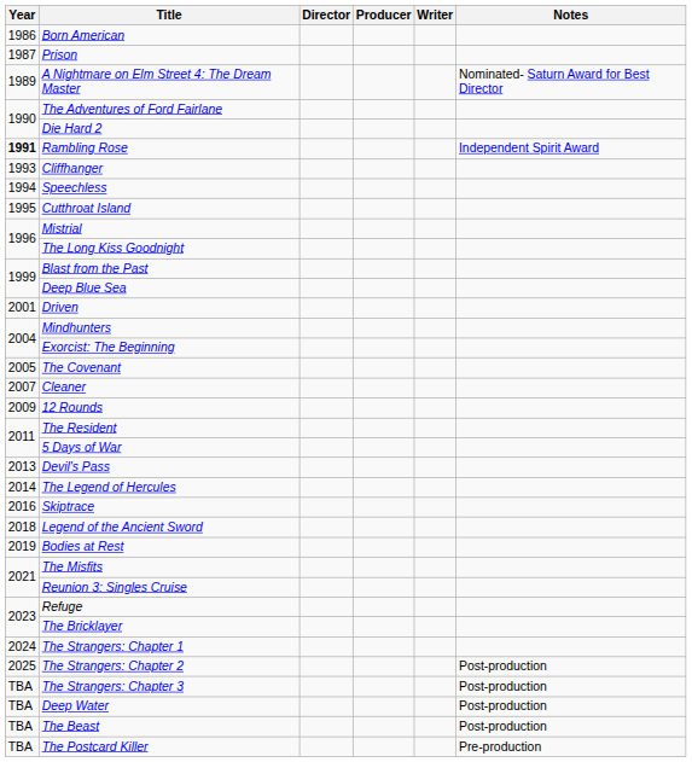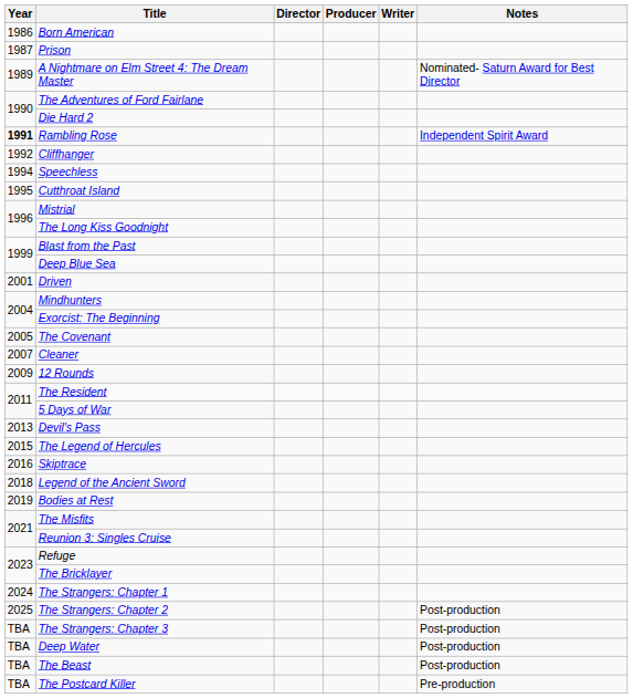 <table class="wikitable">
 <tr>
 <th>Year</th>
 <th>Title</th>
 <th>Director</th>
 <th>Producer</th>
 <th>Writer</th>
 <th>Notes</th>
 </tr>
 <tr>
 <td>1986</td>
 <td><em><a href='#'>Born American</a></em></td>
 <td></td>
 <td></td>
 <td></td>
 <td></td>
 </tr>
 <tr>
 <td>1987</td>
 <td><em><a href='#'>Prison</a></em></td>
 <td></td>
 <td></td>
 <td></td>
 <td></td>
 </tr>
 <tr>
 <td>1989</td>
 <td><em><a href='#'>A Nightmare on Elm Street 4: The Dream Master</a></em></td>
 <td></td>
 <td></td>
 <td></td>
 <td>Nominated- <a href='#'>Saturn Award for Best Director</a></td>
 </tr>
 <tr>
 <td rowspan="2">1990</td>
 <td><em><a href='#'>The Adventures of Ford Fairlane</a></em></td>
 <td></td>
 <td></td>
 <td></td>
 <td></td>
 </tr>
 <tr>
 <td><em><a href='#'>Die Hard 2</a></em></td>
 <td></td>
 <td></td>
 <td></td>
 <td></td>
 </tr>
 <tr>
 <td><strong>1991</strong></td>
 <td><em><a href='#'>Rambling Rose</a></em></td>
 <td></td>
 <td></td>
 <td></td>
 <td><a href='#'>Independent Spirit Award</a></td>
 </tr>
 <tr>
-<td>1993</td>
+<td>1992</td>
 <td><em><a href='#'>Cliffhanger</a></em></td>
 <td></td>
 <td></td>
 <td></td>
 <td></td>
 </tr>
 <tr>
 <td>1994</td>
 <td><em><a href='#'>Speechless</a></em></td>
 <td></td>
 <td></td>
 <td></td>
 <td></td>
 </tr>
 <tr>
 <td>1995</td>
 <td><em><a href='#'>Cutthroat Island</a></em></td>
 <td></td>
 <td></td>
 <td></td>
 <td></td>
 </tr>
 <tr>
 <td rowspan="2">1996</td>
 <td><em><a href='#'>Mistrial</a></em></td>
 <td></td>
 <td></td>
 <td></td>
 <td></td>
 </tr>
 <tr>
 <td><em><a href='#'>The Long Kiss Goodnight</a></em></td>
 <td></td>
 <td></td>
 <td></td>
 <td></td>
 </tr>
 <tr>
 <td rowspan="2">1999</td>
 <td><em><a href='#'>Blast from the Past</a></em></td>
 <td></td>
 <td></td>
 <td></td>
 <td></td>
 </tr>
 <tr>
 <td><em><a href='#'>Deep Blue Sea</a></em></td>
 <td></td>
 <td></td>
 <td></td>
 <td></td>
 </tr>
 <tr>
 <td>2001</td>
 <td><em><a href='#'>Driven</a></em></td>
 <td></td>
 <td></td>
 <td></td>
 <td></td>
 </tr>
 <tr>
 <td rowspan="2">2004</td>
 <td><em><a href='#'>Mindhunters</a></em></td>
 <td></td>
 <td></td>
 <td></td>
 <td></td>
 </tr>
 <tr>
 <td><em><a href='#'>Exorcist: The Beginning</a></em></td>
 <td></td>
 <td></td>
 <td></td>
 <td></td>
 </tr>
 <tr>
 <td>2005</td>
 <td><em><a href='#'>The Covenant</a></em></td>
 <td></td>
 <td></td>
 <td></td>
 <td></td>
 </tr>
 <tr>
 <td>2007</td>
 <td><em><a href='#'>Cleaner</a></em></td>
 <td></td>
 <td></td>
 <td></td>
 <td></td>
 </tr>
 <tr>
 <td>2009</td>
 <td><em><a href='#'>12 Rounds</a></em></td>
 <td></td>
 <td></td>
 <td></td>
 <td></td>
 </tr>
 <tr>
 <td rowspan="2">2011</td>
 <td><em><a href='#'>The Resident</a></em></td>
 <td></td>
 <td></td>
 <td></td>
 <td></td>
 </tr>
 <tr>
 <td><em><a href='#'>5 Days of War</a></em></td>
 <td></td>
 <td></td>
 <td></td>
 <td></td>
 </tr>
 <tr>
 <td>2013</td>
 <td><em><a href='#'>Devil's Pass</a></em></td>
 <td></td>
 <td></td>
 <td></td>
 <td></td>
 </tr>
 <tr>
-<td>2014</td>
+<td>2015</td>
 <td><em><a href='#'>The Legend of Hercules</a></em></td>
 <td></td>
 <td></td>
 <td></td>
 <td></td>
 </tr>
 <tr>
 <td>2016</td>
 <td><em><a href='#'>Skiptrace</a></em></td>
 <td></td>
 <td></td>
 <td></td>
 <td></td>
 </tr>
 <tr>
 <td>2018</td>
 <td><em><a href='#'>Legend of the Ancient Sword</a></em></td>
 <td></td>
 <td></td>
 <td></td>
 <td></td>
 </tr>
 <tr>
 <td>2019</td>
 <td><em><a href='#'>Bodies at Rest</a></em></td>
 <td></td>
 <td></td>
 <td></td>
 <td></td>
 </tr>
 <tr>
 <td rowspan="2">2021</td>
 <td><em><a href='#'>The Misfits</a></em></td>
 <td></td>
 <td></td>
 <td></td>
 <td></td>
 </tr>
 <tr>
 <td><em><a href='#'>Reunion 3: Singles Cruise</a></em></td>
 <td></td>
 <td></td>
 <td></td>
 <td></td>
 </tr>
 <tr>
 <td rowspan="2">2023</td>
 <td><em>Refuge</em></td>
 <td></td>
 <td></td>
 <td></td>
 <td></td>
 </tr>
 <tr>
 <td><em><a href='#'>The Bricklayer</a></em></td>
 <td></td>
 <td></td>
 <td></td>
 <td></td>
 </tr>
 <tr>
 <td>2024</td>
 <td><em><a href='#'>The Strangers: Chapter 1</a></em></td>
 <td></td>
 <td></td>
 <td></td>
 </tr>
 <tr>
 <td>2025</td>
 <td><em><a href='#'>The Strangers: Chapter 2</a></em></td>
 <td></td>
 <td></td>
 <td></td>
 <td>Post-production</td>
 </tr>
 <tr>
 <td>TBA</td>
 <td><em><a href='#'>The Strangers: Chapter 3</a></em></td>
 <td></td>
 <td></td>
 <td></td>
 <td>Post-production</td>
 </tr>
 <tr>
 <td>TBA</td>
 <td><em><a href='#'>Deep Water</a></em></td>
 <td></td>
 <td></td>
 <td></td>
 <td>Post-production</td>
 </tr>
 <tr>
 <td>TBA</td>
 <td><em><a href='#'>The Beast</a></em></td>
 <td></td>
 <td></td>
 <td></td>
 <td>Post-production</td>
 </tr>
 <tr>
 <td>TBA</td>
 <td><em><a href='#'>The Postcard Killer</a></em></td>
 <td></td>
 <td></td>
 <td></td>
 <td>Pre-production</td>
 </tr>
 </table>
